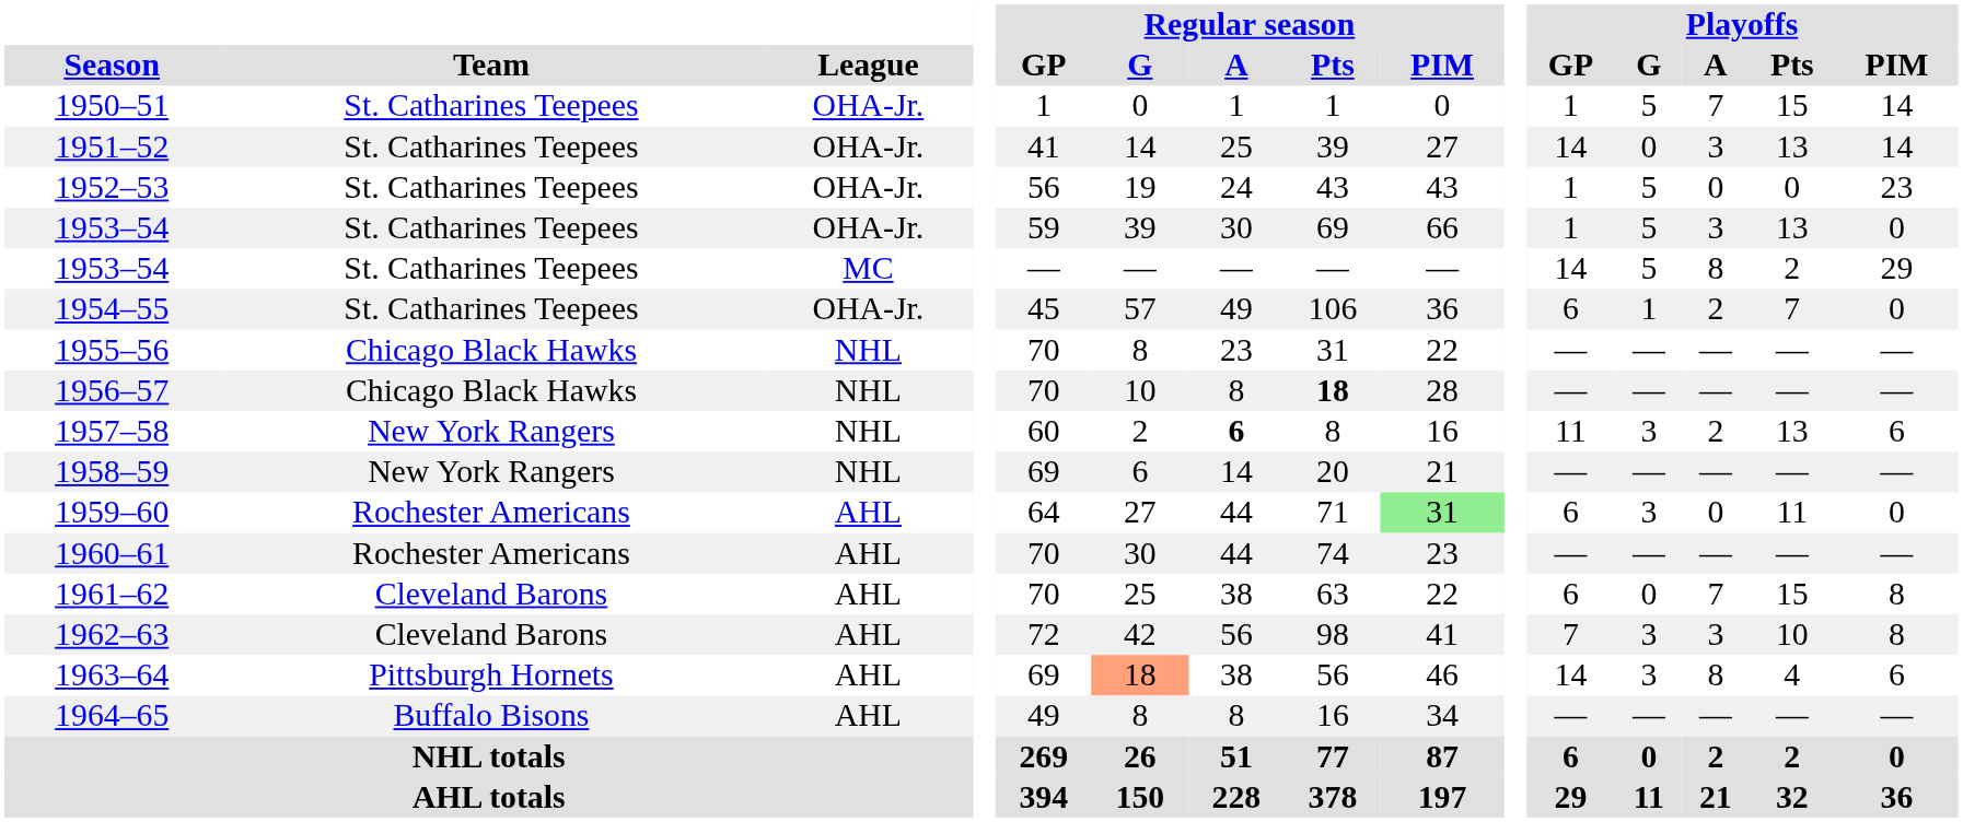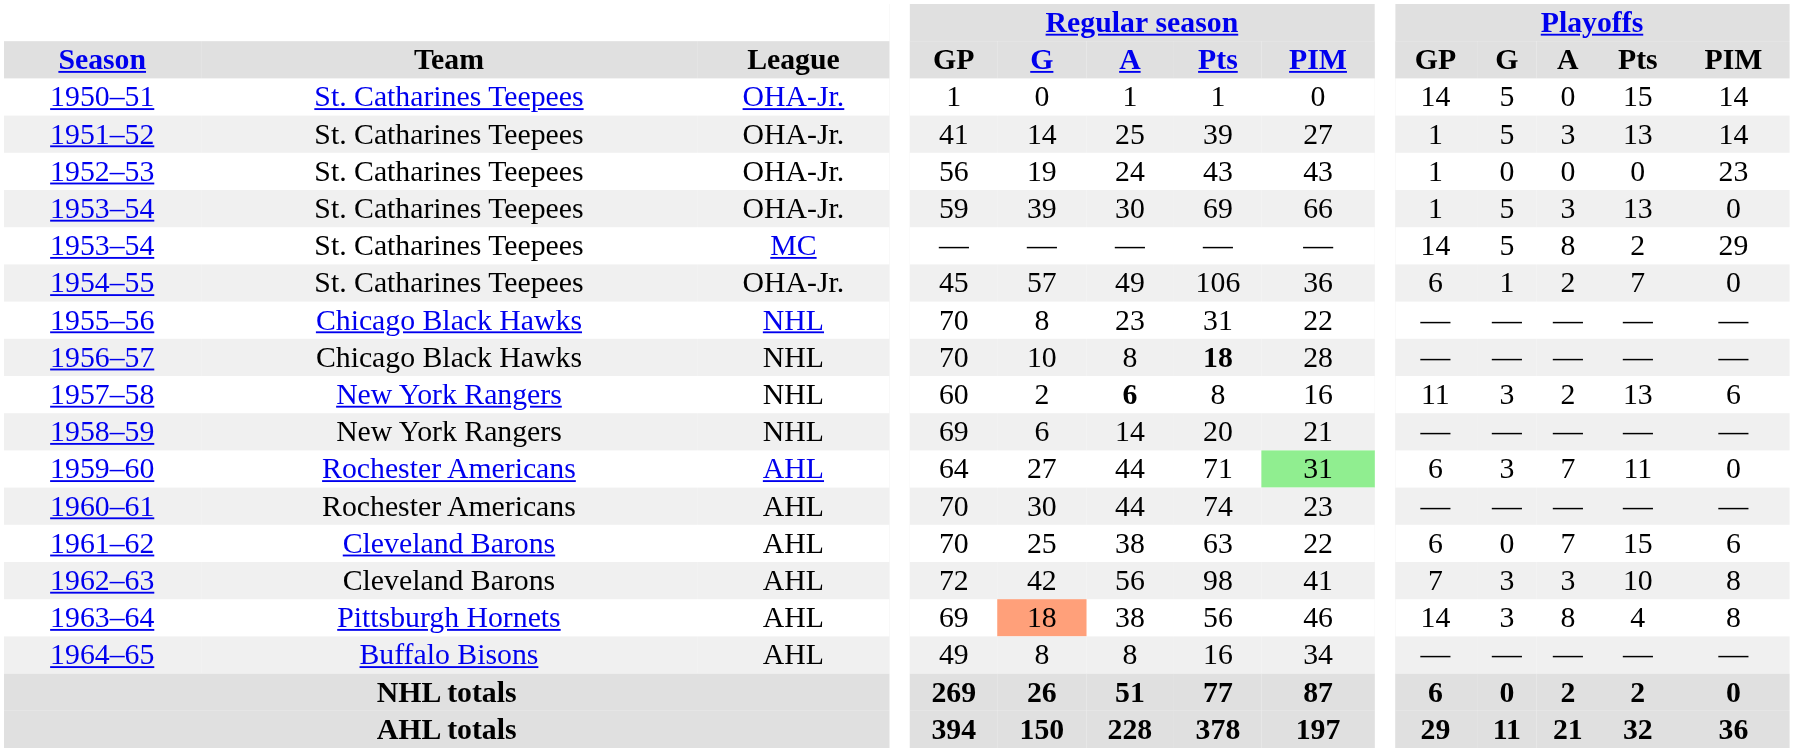 <table border="0" cellpadding="1" cellspacing="0" style="text-align:center; width:60em">
 <tr bgcolor="#e0e0e0">
 <th colspan="3" bgcolor="#ffffff"> </th>
 <th rowspan="99" bgcolor="#ffffff"> </th>
 <th colspan="5"><a href='#'>Regular season</a></th>
 <th rowspan="99" bgcolor="#ffffff"> </th>
 <th colspan="5"><a href='#'>Playoffs</a></th>
 </tr>
 <tr bgcolor="#e0e0e0">
 <th><a href='#'>Season</a></th>
 <th>Team</th>
 <th>League</th>
 <th>GP</th>
 <th><a href='#'>G</a></th>
 <th><a href='#'>A</a></th>
 <th><a href='#'>Pts</a></th>
 <th><a href='#'>PIM</a></th>
 <th>GP</th>
 <th>G</th>
 <th>A</th>
 <th>Pts</th>
 <th>PIM</th>
 </tr>
 <tr>
 <td><a href='#'>1950–51</a></td>
 <td><a href='#'>St. Catharines Teepees</a></td>
 <td><a href='#'>OHA-Jr.</a></td>
 <td>1</td>
 <td>0</td>
 <td>1</td>
 <td>1</td>
 <td>0</td>
-<td>1</td>
+<td>14</td>
 <td>5</td>
-<td>7</td>
+<td>0</td>
 <td>15</td>
 <td>14</td>
 </tr>
 <tr bgcolor="#f0f0f0">
 <td><a href='#'>1951–52</a></td>
 <td>St. Catharines Teepees</td>
 <td>OHA-Jr.</td>
 <td>41</td>
 <td>14</td>
 <td>25</td>
 <td>39</td>
 <td>27</td>
-<td>14</td>
-<td>0</td>
+<td>1</td>
+<td>5</td>
 <td>3</td>
 <td>13</td>
 <td>14</td>
 </tr>
 <tr>
 <td><a href='#'>1952–53</a></td>
 <td>St. Catharines Teepees</td>
 <td>OHA-Jr.</td>
 <td>56</td>
 <td>19</td>
 <td>24</td>
 <td>43</td>
 <td>43</td>
 <td>1</td>
-<td>5</td>
+<td>0</td>
 <td>0</td>
 <td>0</td>
 <td>23</td>
 </tr>
 <tr bgcolor="#f0f0f0">
 <td><a href='#'>1953–54</a></td>
 <td>St. Catharines Teepees</td>
 <td>OHA-Jr.</td>
 <td>59</td>
 <td>39</td>
 <td>30</td>
 <td>69</td>
 <td>66</td>
 <td>1</td>
 <td>5</td>
 <td>3</td>
 <td>13</td>
 <td>0</td>
 </tr>
 <tr>
 <td><a href='#'>1953–54</a></td>
 <td>St. Catharines Teepees</td>
 <td><a href='#'>MC</a></td>
 <td>—</td>
 <td>—</td>
 <td>—</td>
 <td>—</td>
 <td>—</td>
 <td>14</td>
 <td>5</td>
 <td>8</td>
 <td>2</td>
 <td>29</td>
 </tr>
 <tr bgcolor="#f0f0f0">
 <td><a href='#'>1954–55</a></td>
 <td>St. Catharines Teepees</td>
 <td>OHA-Jr.</td>
 <td>45</td>
 <td>57</td>
 <td>49</td>
 <td>106</td>
 <td>36</td>
 <td>6</td>
 <td>1</td>
 <td>2</td>
 <td>7</td>
 <td>0</td>
 </tr>
 <tr>
 <td><a href='#'>1955–56</a></td>
 <td><a href='#'>Chicago Black Hawks</a></td>
 <td><a href='#'>NHL</a></td>
 <td>70</td>
 <td>8</td>
 <td>23</td>
 <td>31</td>
 <td>22</td>
 <td>—</td>
 <td>—</td>
 <td>—</td>
 <td>—</td>
 <td>—</td>
 </tr>
 <tr bgcolor="#f0f0f0">
 <td><a href='#'>1956–57</a></td>
 <td>Chicago Black Hawks</td>
 <td>NHL</td>
 <td>70</td>
 <td>10</td>
 <td>8</td>
 <td><strong>18</strong></td>
 <td>28</td>
 <td>—</td>
 <td>—</td>
 <td>—</td>
 <td>—</td>
 <td>—</td>
 </tr>
 <tr>
 <td><a href='#'>1957–58</a></td>
 <td><a href='#'>New York Rangers</a></td>
 <td>NHL</td>
 <td>60</td>
 <td>2</td>
 <td><strong>6</strong></td>
 <td>8</td>
 <td>16</td>
 <td>11</td>
 <td>3</td>
 <td>2</td>
 <td>13</td>
 <td>6</td>
 </tr>
 <tr bgcolor="#f0f0f0">
 <td><a href='#'>1958–59</a></td>
 <td>New York Rangers</td>
 <td>NHL</td>
 <td>69</td>
 <td>6</td>
 <td>14</td>
 <td>20</td>
 <td>21</td>
 <td>—</td>
 <td>—</td>
 <td>—</td>
 <td>—</td>
 <td>—</td>
 </tr>
 <tr>
 <td><a href='#'>1959–60</a></td>
 <td><a href='#'>Rochester Americans</a></td>
 <td><a href='#'>AHL</a></td>
 <td>64</td>
 <td>27</td>
 <td>44</td>
 <td>71</td>
 <td style="background: lightgreen;">31</td>
 <td>6</td>
 <td>3</td>
-<td>0</td>
+<td>7</td>
 <td>11</td>
 <td>0</td>
 </tr>
 <tr bgcolor="#f0f0f0">
 <td><a href='#'>1960–61</a></td>
 <td>Rochester Americans</td>
 <td>AHL</td>
 <td>70</td>
 <td>30</td>
 <td>44</td>
 <td>74</td>
 <td>23</td>
 <td>—</td>
 <td>—</td>
 <td>—</td>
 <td>—</td>
 <td>—</td>
 </tr>
 <tr>
 <td><a href='#'>1961–62</a></td>
 <td><a href='#'>Cleveland Barons</a></td>
 <td>AHL</td>
 <td>70</td>
 <td>25</td>
 <td>38</td>
 <td>63</td>
 <td>22</td>
 <td>6</td>
 <td>0</td>
 <td>7</td>
 <td>15</td>
-<td>8</td>
+<td>6</td>
 </tr>
 <tr bgcolor="#f0f0f0">
 <td><a href='#'>1962–63</a></td>
 <td>Cleveland Barons</td>
 <td>AHL</td>
 <td>72</td>
 <td>42</td>
 <td>56</td>
 <td>98</td>
 <td>41</td>
 <td>7</td>
 <td>3</td>
 <td>3</td>
 <td>10</td>
 <td>8</td>
 </tr>
 <tr>
 <td><a href='#'>1963–64</a></td>
 <td><a href='#'>Pittsburgh Hornets</a></td>
 <td>AHL</td>
 <td>69</td>
 <td style="background: lightsalmon;">18</td>
 <td>38</td>
 <td>56</td>
 <td>46</td>
 <td>14</td>
 <td>3</td>
 <td>8</td>
 <td>4</td>
-<td>6</td>
+<td>8</td>
 </tr>
 <tr bgcolor="#f0f0f0">
 <td><a href='#'>1964–65</a></td>
 <td><a href='#'>Buffalo Bisons</a></td>
 <td>AHL</td>
 <td>49</td>
 <td>8</td>
 <td>8</td>
 <td>16</td>
 <td>34</td>
 <td>—</td>
 <td>—</td>
 <td>—</td>
 <td>—</td>
 <td>—</td>
 </tr>
 <tr bgcolor="#e0e0e0">
 <th colspan="3">NHL totals</th>
 <th>269</th>
 <th>26</th>
 <th>51</th>
 <th>77</th>
 <th>87</th>
 <th>6</th>
 <th>0</th>
 <th>2</th>
 <th>2</th>
 <th>0</th>
 </tr>
 <tr bgcolor="#e0e0e0">
 <th colspan="3">AHL totals</th>
 <th>394</th>
 <th>150</th>
 <th>228</th>
 <th>378</th>
 <th>197</th>
 <th>29</th>
 <th>11</th>
 <th>21</th>
 <th>32</th>
 <th>36</th>
 </tr>
 </table>
